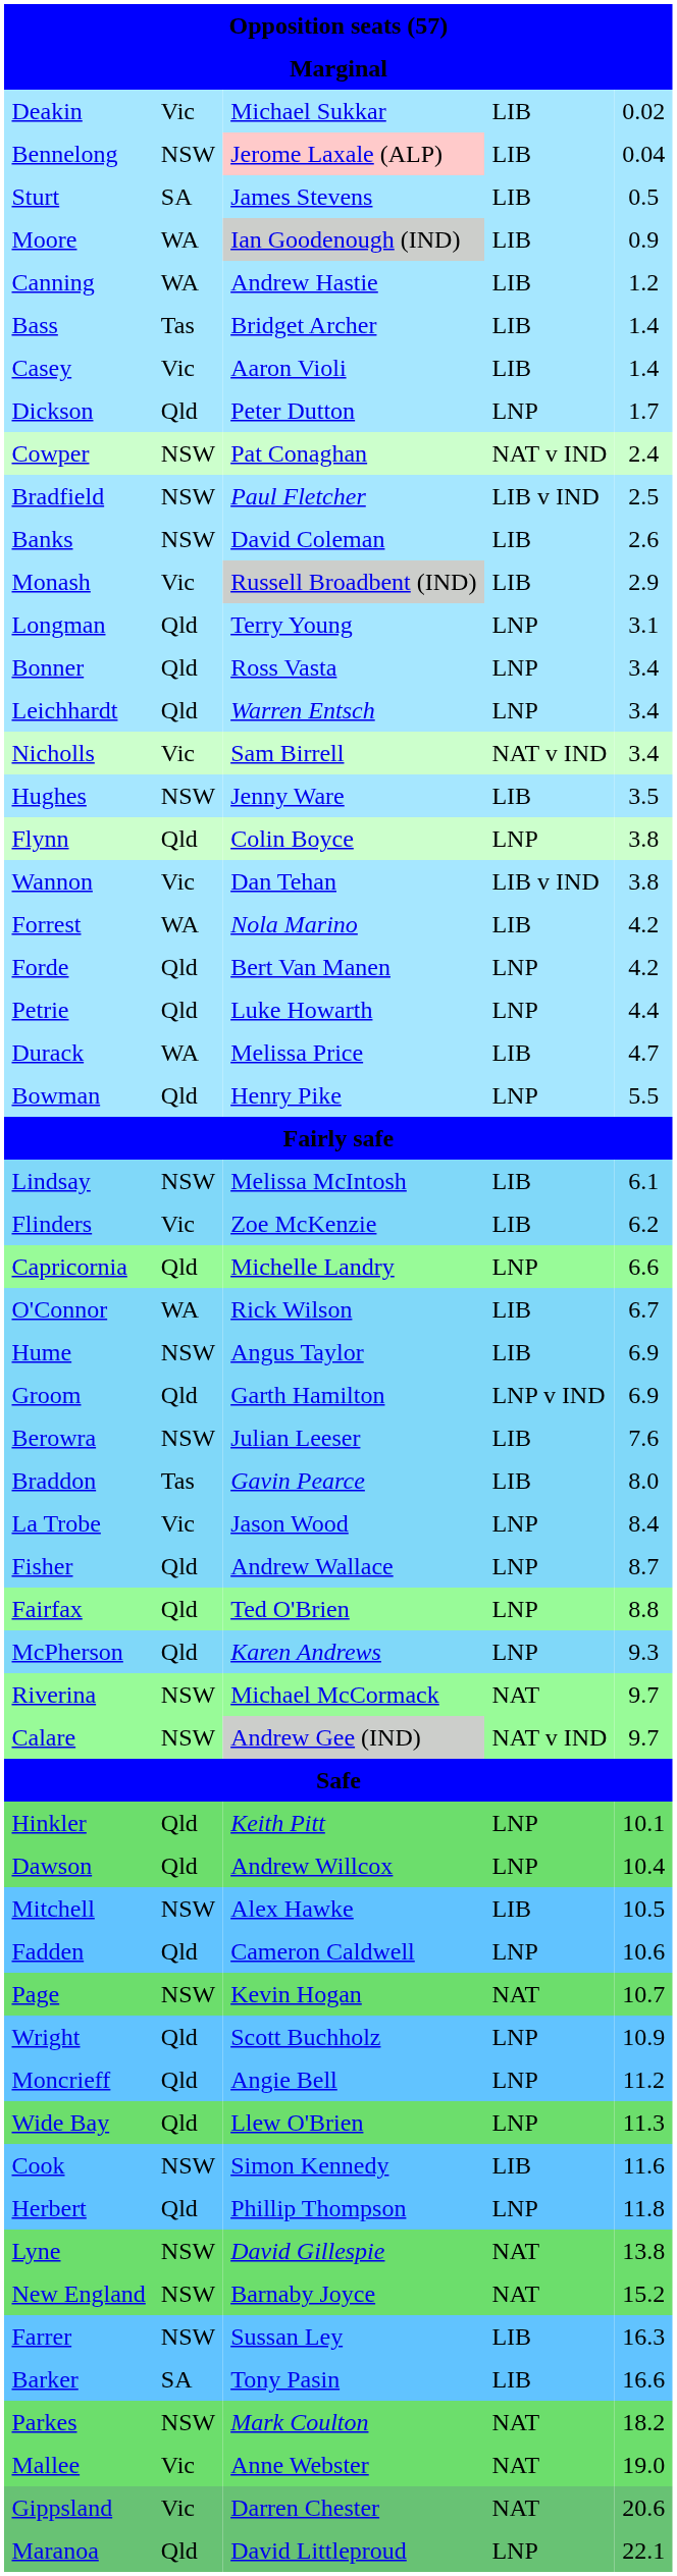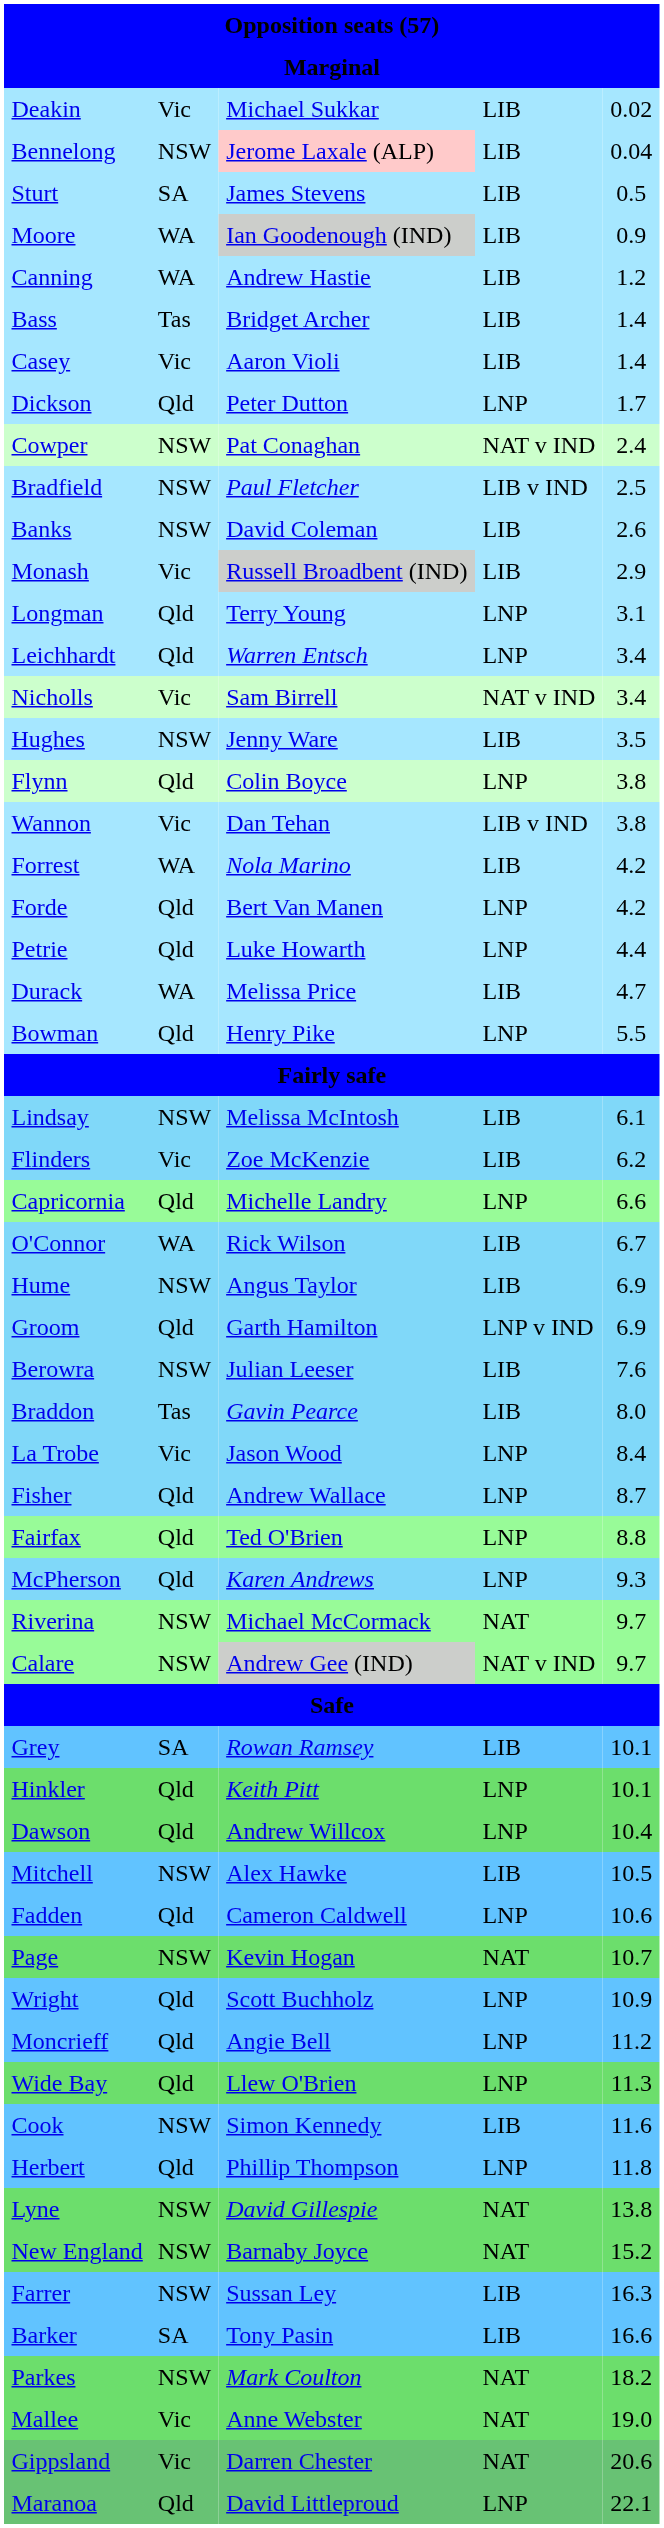 <table class="toccolours" cellpadding="5" cellspacing="0" style="float:left; margin-right:.5em; margin-top:.4em; font-size:90 ppt;">
 <tr>
 <td colspan="5" style="text-align:center; background:blue;"><span><strong>Opposition seats (57)</strong></span></td>
 </tr>
 <tr>
 <td colspan="5" style="text-align:center; background:blue;"><span><strong>Marginal</strong></span></td>
 </tr>
 <tr>
 <td style="text-align:left; background:#a6e7ff;"><a href='#'>Deakin</a></td>
 <td style="text-align:left; background:#a6e7ff;">Vic</td>
 <td style="text-align:left; background:#a6e7ff;"><a href='#'>Michael Sukkar</a></td>
 <td style="text-align:left; background:#a6e7ff;">LIB</td>
 <td style="text-align:center; background:#a6e7ff;">0.02</td>
 </tr>
 <tr>
 <td style="text-align:left; background:#a6e7ff;"><a href='#'>Bennelong</a></td>
 <td style="text-align:left; background:#a6e7ff;">NSW</td>
 <td style="text-align:left; background:#ffcaca;"><a href='#'>Jerome Laxale</a> (ALP)</td>
 <td style="text-align:left; background:#a6e7ff;">LIB</td>
 <td style="text-align:center; background:#a6e7ff;">0.04</td>
 </tr>
 <tr>
 <td style="text-align:left; background:#a6e7ff;"><a href='#'>Sturt</a></td>
 <td style="text-align:left; background:#a6e7ff;">SA</td>
 <td style="text-align:left; background:#a6e7ff;"><a href='#'>James Stevens</a></td>
 <td style="text-align:left; background:#a6e7ff;">LIB</td>
 <td style="text-align:center; background:#a6e7ff;">0.5</td>
 </tr>
 <tr>
 <td style="text-align:left; background:#a6e7ff;"><a href='#'>Moore</a></td>
 <td style="text-align:left; background:#a6e7ff;">WA</td>
 <td style="text-align:left; background:#CCCECB;"><a href='#'>Ian Goodenough</a> (IND)</td>
 <td style="text-align:left; background:#a6e7ff;">LIB</td>
 <td style="text-align:center; background:#a6e7ff;">0.9</td>
 </tr>
 <tr>
 <td style="text-align:left; background:#a6e7ff;"><a href='#'>Canning</a></td>
 <td style="text-align:left; background:#a6e7ff;">WA</td>
 <td style="text-align:left; background:#a6e7ff;"><a href='#'>Andrew Hastie</a></td>
 <td style="text-align:left; background:#a6e7ff;">LIB</td>
 <td style="text-align:center; background:#a6e7ff;">1.2</td>
 </tr>
 <tr>
 <td style="text-align:left; background:#a6e7ff;"><a href='#'>Bass</a></td>
 <td style="text-align:left; background:#a6e7ff;">Tas</td>
 <td style="text-align:left; background:#a6e7ff;"><a href='#'>Bridget Archer</a></td>
 <td style="text-align:left; background:#a6e7ff;">LIB</td>
 <td style="text-align:center; background:#a6e7ff;">1.4</td>
 </tr>
 <tr>
 <td style="text-align:left; background:#a6e7ff;"><a href='#'>Casey</a></td>
 <td style="text-align:left; background:#a6e7ff;">Vic</td>
 <td style="text-align:left; background:#a6e7ff;"><a href='#'>Aaron Violi</a></td>
 <td style="text-align:left; background:#a6e7ff;">LIB</td>
 <td style="text-align:center; background:#a6e7ff;">1.4</td>
 </tr>
 <tr>
 <td style="text-align:left; background:#a6e7ff;"><a href='#'>Dickson</a></td>
 <td style="text-align:left; background:#a6e7ff;">Qld</td>
 <td style="text-align:left; background:#a6e7ff;"><a href='#'>Peter Dutton</a></td>
 <td style="text-align:left; background:#a6e7ff;">LNP</td>
 <td style="text-align:center; background:#a6e7ff;">1.7</td>
 </tr>
 <tr>
 <td style="text-align:left; background:#cfc;"><a href='#'>Cowper</a></td>
 <td style="text-align:left; background:#cfc;">NSW</td>
 <td style="text-align:left; background:#cfc;"><a href='#'>Pat Conaghan</a></td>
 <td style="text-align:left; background:#cfc;">NAT v IND</td>
 <td style="text-align:center; background:#cfc;">2.4</td>
 </tr>
 <tr>
 <td style="text-align:left; background:#a6e7ff;"><a href='#'>Bradfield</a></td>
 <td style="text-align:left; background:#a6e7ff;">NSW</td>
 <td style="text-align:left; background:#a6e7ff;"><a href='#'><em>Paul Fletcher</em></a></td>
 <td style="text-align:left; background:#a6e7ff;">LIB v IND</td>
 <td style="text-align:center; background:#a6e7ff;">2.5</td>
 </tr>
 <tr>
 <td style="text-align:left; background:#a6e7ff;"><a href='#'>Banks</a></td>
 <td style="text-align:left; background:#a6e7ff;">NSW</td>
 <td style="text-align:left; background:#a6e7ff;"><a href='#'>David Coleman</a></td>
 <td style="text-align:left; background:#a6e7ff;">LIB</td>
 <td style="text-align:center; background:#a6e7ff;">2.6</td>
 </tr>
 <tr>
 <td style="text-align:left; background:#a6e7ff"><a href='#'>Monash</a></td>
 <td style="text-align:left; background:#a6e7ff">Vic</td>
 <td style="text-align:left; background:#CCCECB;"><a href='#'>Russell Broadbent</a> (IND)</td>
 <td style="text-align:left; background:#a6e7ff;">LIB</td>
 <td style="text-align:center; background:#a6e7ff;">2.9</td>
 </tr>
 <tr>
 <td style="text-align:left; background:#a6e7ff;"><a href='#'>Longman</a></td>
 <td style="text-align:left; background:#a6e7ff;">Qld</td>
 <td style="text-align:left; background:#a6e7ff;"><a href='#'>Terry Young</a></td>
 <td style="text-align:left; background:#a6e7ff;">LNP</td>
 <td style="text-align:center; background:#a6e7ff;">3.1</td>
-</tr>
-<tr>
-<td style="text-align:left; background:#a6e7ff;"><a href='#'>Bonner</a></td>
-<td style="text-align:left; background:#a6e7ff;">Qld</td>
-<td style="text-align:left; background:#a6e7ff;"><a href='#'>Ross Vasta</a></td>
-<td style="text-align:left; background:#a6e7ff;">LNP</td>
-<td style="text-align:center; background:#a6e7ff;">3.4</td>
 </tr>
 <tr>
 <td style="text-align:left; background:#a6e7ff;"><a href='#'>Leichhardt</a></td>
 <td style="text-align:left; background:#a6e7ff;">Qld</td>
 <td style="text-align:left; background:#a6e7ff;"><em><a href='#'>Warren Entsch</a></em></td>
 <td style="text-align:left; background:#a6e7ff;">LNP</td>
 <td style="text-align:center; background:#a6e7ff;">3.4</td>
 </tr>
 <tr>
 <td style="text-align:left; background:#cfc;"><a href='#'>Nicholls</a></td>
 <td style="text-align:left; background:#cfc;">Vic</td>
 <td style="text-align:left; background:#cfc;"><a href='#'>Sam Birrell</a></td>
 <td style="text-align:left; background:#cfc;">NAT v IND</td>
 <td style="text-align:center; background:#cfc;">3.4</td>
 </tr>
 <tr>
 <td style="text-align:left; background:#a6e7ff;"><a href='#'>Hughes</a></td>
 <td style="text-align:left; background:#a6e7ff;">NSW</td>
 <td style="text-align:left; background:#a6e7ff;"><a href='#'>Jenny Ware</a></td>
 <td style="text-align:left; background:#a6e7ff;">LIB</td>
 <td style="text-align:center; background:#a6e7ff;">3.5</td>
 </tr>
 <tr>
 <td style="text-align:left; background:#cfc;"><a href='#'>Flynn</a></td>
 <td style="text-align:left; background:#cfc;">Qld</td>
 <td style="text-align:left; background:#cfc;"><a href='#'>Colin Boyce</a></td>
 <td style="text-align:left; background:#cfc;">LNP</td>
 <td style="text-align:center; background:#cfc;">3.8</td>
 </tr>
 <tr>
 <td style="text-align:left; background:#a6e7ff;"><a href='#'>Wannon</a></td>
 <td style="text-align:left; background:#a6e7ff;">Vic</td>
 <td style="text-align:left; background:#a6e7ff;"><a href='#'>Dan Tehan</a></td>
 <td style="text-align:left; background:#a6e7ff;">LIB v IND</td>
 <td style="text-align:center; background:#a6e7ff;">3.8</td>
 </tr>
 <tr>
 <td style="text-align:left; background:#a6e7ff;"><a href='#'>Forrest</a></td>
 <td style="text-align:left; background:#a6e7ff;">WA</td>
 <td style="text-align:left; background:#a6e7ff;"><em><a href='#'>Nola Marino</a></em></td>
 <td style="text-align:left; background:#a6e7ff;">LIB</td>
 <td style="text-align:center; background:#a6e7ff;">4.2</td>
 </tr>
 <tr>
 <td style="text-align:left; background:#a6e7ff;"><a href='#'>Forde</a></td>
 <td style="text-align:left; background:#a6e7ff;">Qld</td>
 <td style="text-align:left; background:#a6e7ff;"><a href='#'>Bert Van Manen</a></td>
 <td style="text-align:left; background:#a6e7ff;">LNP</td>
 <td style="text-align:center; background:#a6e7ff;">4.2</td>
 </tr>
 <tr>
 <td style="text-align:left; background:#a6e7ff;"><a href='#'>Petrie</a></td>
 <td style="text-align:left; background:#a6e7ff;">Qld</td>
 <td style="text-align:left; background:#a6e7ff;"><a href='#'>Luke Howarth</a></td>
 <td style="text-align:left; background:#a6e7ff;">LNP</td>
 <td style="text-align:center; background:#a6e7ff;">4.4</td>
 </tr>
 <tr>
 <td style="text-align:left; background:#a6e7ff;"><a href='#'>Durack</a></td>
 <td style="text-align:left; background:#a6e7ff;">WA</td>
 <td style="text-align:left; background:#a6e7ff;"><a href='#'>Melissa Price</a></td>
 <td style="text-align:left; background:#a6e7ff;">LIB</td>
 <td style="text-align:center; background:#a6e7ff;">4.7</td>
 </tr>
 <tr>
 <td style="text-align:left; background:#a6e7ff;"><a href='#'>Bowman</a></td>
 <td style="text-align:left; background:#a6e7ff;">Qld</td>
 <td style="text-align:left; background:#a6e7ff;"><a href='#'>Henry Pike</a></td>
 <td style="text-align:left; background:#a6e7ff;">LNP</td>
 <td style="text-align:center; background:#a6e7ff;">5.5</td>
 </tr>
 <tr>
 <td colspan="5" style="text-align:center; background:blue;"><span><strong>Fairly safe</strong></span></td>
 </tr>
 <tr>
 <td style="text-align:left; background:#80d8f9;"><a href='#'>Lindsay</a></td>
 <td style="text-align:left; background:#80d8f9;">NSW</td>
 <td style="text-align:left; background:#80d8f9;"><a href='#'>Melissa McIntosh</a></td>
 <td style="text-align:left; background:#80d8f9;">LIB</td>
 <td style="text-align:center; background:#80d8f9;">6.1</td>
 </tr>
 <tr>
 <td style="text-align:left; background:#80d8f9;"><a href='#'>Flinders</a></td>
 <td style="text-align:left; background:#80d8f9;">Vic</td>
 <td style="text-align:left; background:#80d8f9;"><a href='#'>Zoe McKenzie</a></td>
 <td style="text-align:left; background:#80d8f9;">LIB</td>
 <td style="text-align:center; background:#80d8f9;">6.2</td>
 </tr>
 <tr>
 <td style="text-align:left; background:#98FB98;"><a href='#'>Capricornia</a></td>
 <td style="text-align:left; background:#98FB98;">Qld</td>
 <td style="text-align:left; background:#98FB98;"><a href='#'>Michelle Landry</a></td>
 <td style="text-align:left; background:#98FB98;">LNP</td>
 <td style="text-align:center; background:#98FB98;">6.6</td>
 </tr>
 <tr>
 <td style="text-align:left; background:#80d8f9;"><a href='#'>O'Connor</a></td>
 <td style="text-align:left; background:#80d8f9;">WA</td>
 <td style="text-align:left; background:#80d8f9;"><a href='#'>Rick Wilson</a></td>
 <td style="text-align:left; background:#80d8f9;">LIB</td>
 <td style="text-align:center; background:#80d8f9;">6.7</td>
 </tr>
 <tr>
 <td style="text-align:left; background:#80d8f9;"><a href='#'>Hume</a></td>
 <td style="text-align:left; background:#80d8f9;">NSW</td>
 <td style="text-align:left; background:#80d8f9;"><a href='#'>Angus Taylor</a></td>
 <td style="text-align:left; background:#80d8f9;">LIB</td>
 <td style="text-align:center; background:#80d8f9;">6.9</td>
 </tr>
 <tr>
 <td style="text-align:left; background:#80d8f9;"><a href='#'>Groom</a></td>
 <td style="text-align:left; background:#80d8f9;">Qld</td>
 <td style="text-align:left; background:#80d8f9;"><a href='#'>Garth Hamilton</a></td>
 <td style="text-align:left; background:#80d8f9;">LNP v IND</td>
 <td style="text-align:center; background:#80d8f9;">6.9</td>
 </tr>
 <tr>
 <td style="text-align:left; background:#80d8f9;"><a href='#'>Berowra</a></td>
 <td style="text-align:left; background:#80d8f9;">NSW</td>
 <td style="text-align:left; background:#80d8f9;"><a href='#'>Julian Leeser</a></td>
 <td style="text-align:left; background:#80d8f9;">LIB</td>
 <td style="text-align:center; background:#80d8f9;">7.6</td>
 </tr>
 <tr>
 <td style="text-align:left; background:#80d8f9;"><a href='#'>Braddon</a></td>
 <td style="text-align:left; background:#80d8f9;">Tas</td>
 <td style="text-align:left; background:#80d8f9;"><em><a href='#'>Gavin Pearce</a></em></td>
 <td style="text-align:left; background:#80d8f9;">LIB</td>
 <td style="text-align:center; background:#80d8f9;">8.0</td>
 </tr>
 <tr>
 <td style="text-align:left; background:#80d8f9;"><a href='#'>La Trobe</a></td>
 <td style="text-align:left; background:#80d8f9;">Vic</td>
 <td style="text-align:left; background:#80d8f9;"><a href='#'>Jason Wood</a></td>
 <td style="text-align:left; background:#80d8f9;">LNP</td>
 <td style="text-align:center; background:#80d8f9;">8.4</td>
 </tr>
 <tr>
 <td style="text-align:left; background:#80d8f9;"><a href='#'>Fisher</a></td>
 <td style="text-align:left; background:#80d8f9;">Qld</td>
 <td style="text-align:left; background:#80d8f9;"><a href='#'>Andrew Wallace</a></td>
 <td style="text-align:left; background:#80d8f9;">LNP</td>
 <td style="text-align:center; background:#80d8f9;">8.7</td>
 </tr>
 <tr>
 <td style="text-align:left; background:#98FB98;"><a href='#'>Fairfax</a></td>
 <td style="text-align:left; background:#98FB98;">Qld</td>
 <td style="text-align:left; background:#98FB98;"><a href='#'>Ted O'Brien</a></td>
 <td style="text-align:left; background:#98FB98;">LNP</td>
 <td style="text-align:center; background:#98FB98;">8.8</td>
 </tr>
 <tr>
 <td style="text-align:left; background:#80d8f9;"><a href='#'>McPherson</a></td>
 <td style="text-align:left; background:#80d8f9;">Qld</td>
 <td style="text-align:left; background:#80d8f9;"><em><a href='#'>Karen Andrews</a></em></td>
 <td style="text-align:left; background:#80d8f9;">LNP</td>
 <td style="text-align:center; background:#80d8f9;">9.3</td>
 </tr>
 <tr>
 <td style="text-align:left; background:#98FB98;"><a href='#'>Riverina</a></td>
 <td style="text-align:left; background:#98FB98;">NSW</td>
 <td style="text-align:left; background:#98FB98;"><a href='#'>Michael McCormack</a></td>
 <td style="text-align:left; background:#98FB98;">NAT</td>
 <td style="text-align:center; background:#98FB98;">9.7</td>
 </tr>
 <tr>
 <td style="text-align:left; background:#98FB98"><a href='#'>Calare</a></td>
 <td style="text-align:left; background:#98FB98">NSW</td>
 <td style="text-align:left; background:#CCCECB;"><a href='#'>Andrew Gee</a> (IND)</td>
 <td style="text-align:left; background:#98FB98;">NAT v IND</td>
 <td style="text-align:center; background:#98FB98;">9.7</td>
 </tr>
 <tr>
 <td colspan="5" style="text-align:center; background:blue;"><span><strong>Safe</strong></span></td>
 </tr>
 <tr>
+<td style="text-align:left; background:#61c3ff;"><a href='#'>Grey</a></td>
+<td style="text-align:left; background:#61c3ff;">SA</td>
+<td style="text-align:left; background:#61c3ff;"><em><a href='#'>Rowan Ramsey</a></em></td>
+<td style="text-align:left; background:#61c3ff;">LIB</td>
+<td style="text-align:center; background:#61c3ff;">10.1</td>
+</tr>
+<tr>
 <td style="text-align:left; background:#6cde6c;"><a href='#'>Hinkler</a></td>
 <td style="text-align:left; background:#6cde6c;">Qld</td>
 <td style="text-align:left; background:#6cde6c;"><em><a href='#'>Keith Pitt</a></em></td>
 <td style="text-align:left; background:#6cde6c;">LNP</td>
 <td style="text-align:center; background:#6cde6c;">10.1</td>
 </tr>
 <tr>
 <td style="text-align:left; background:#6cde6c;"><a href='#'>Dawson</a></td>
 <td style="text-align:left; background:#6cde6c;">Qld</td>
 <td style="text-align:left; background:#6cde6c;"><a href='#'>Andrew Willcox</a></td>
 <td style="text-align:left; background:#6cde6c;">LNP</td>
 <td style="text-align:center; background:#6cde6c;">10.4</td>
 </tr>
 <tr>
 <td style="text-align:left; background:#61c3ff;"><a href='#'>Mitchell</a></td>
 <td style="text-align:left; background:#61c3ff;">NSW</td>
 <td style="text-align:left; background:#61c3ff;"><a href='#'>Alex Hawke</a></td>
 <td style="text-align:left; background:#61c3ff;">LIB</td>
 <td style="text-align:center; background:#61c3ff;">10.5</td>
 </tr>
 <tr>
 <td style="text-align:left; background:#61c3ff;"><a href='#'>Fadden</a></td>
 <td style="text-align:left; background:#61c3ff;">Qld</td>
 <td style="text-align:left; background:#61c3ff;"><a href='#'>Cameron Caldwell</a></td>
 <td style="text-align:left; background:#61c3ff;">LNP</td>
 <td style="text-align:center; background:#61c3ff;">10.6</td>
 </tr>
 <tr>
 <td style="text-align:left; background:#6cde6c;"><a href='#'>Page</a></td>
 <td style="text-align:left; background:#6cde6c;">NSW</td>
 <td style="text-align:left; background:#6cde6c;"><a href='#'>Kevin Hogan</a></td>
 <td style="text-align:left; background:#6cde6c;">NAT</td>
 <td style="text-align:center; background:#6cde6c;">10.7</td>
 </tr>
 <tr>
 <td style="text-align:left; background:#61c3ff;"><a href='#'>Wright</a></td>
 <td style="text-align:left; background:#61c3ff;">Qld</td>
 <td style="text-align:left; background:#61c3ff;"><a href='#'>Scott Buchholz</a></td>
 <td style="text-align:left; background:#61c3ff;">LNP</td>
 <td style="text-align:center; background:#61c3ff;">10.9</td>
 </tr>
 <tr>
 <td style="text-align:left; background:#61c3ff;"><a href='#'>Moncrieff</a></td>
 <td style="text-align:left; background:#61c3ff;">Qld</td>
 <td style="text-align:left; background:#61c3ff;"><a href='#'>Angie Bell</a></td>
 <td style="text-align:left; background:#61c3ff;">LNP</td>
 <td style="text-align:center; background:#61c3ff;">11.2</td>
 </tr>
 <tr>
 <td style="text-align:left; background:#6cde6c;"><a href='#'>Wide Bay</a></td>
 <td style="text-align:left; background:#6cde6c;">Qld</td>
 <td style="text-align:left; background:#6cde6c;"><a href='#'>Llew O'Brien</a></td>
 <td style="text-align:left; background:#6cde6c;">LNP</td>
 <td style="text-align:center; background:#6cde6c;">11.3</td>
 </tr>
 <tr>
 <td style="text-align:left; background:#61c3ff;"><a href='#'>Cook</a></td>
 <td style="text-align:left; background:#61c3ff;">NSW</td>
 <td style="text-align:left; background:#61c3ff;"><a href='#'>Simon Kennedy</a></td>
 <td style="text-align:left; background:#61c3ff;">LIB</td>
 <td style="text-align:center; background:#61c3ff;">11.6</td>
 </tr>
 <tr>
 <td style="text-align:left; background:#61c3ff;"><a href='#'>Herbert</a></td>
 <td style="text-align:left; background:#61c3ff;">Qld</td>
 <td style="text-align:left; background:#61c3ff;"><a href='#'>Phillip Thompson</a></td>
 <td style="text-align:left; background:#61c3ff;">LNP</td>
 <td style="text-align:center; background:#61c3ff;">11.8</td>
 </tr>
 <tr>
 <td style="text-align:left; background:#6cde6c;"><a href='#'>Lyne</a></td>
 <td style="text-align:left; background:#6cde6c;">NSW</td>
 <td style="text-align:left; background:#6cde6c;"><em><a href='#'>David Gillespie</a></em></td>
 <td style="text-align:left; background:#6cde6c;">NAT</td>
 <td style="text-align:center; background:#6cde6c;">13.8</td>
 </tr>
 <tr>
 <td style="text-align:left; background:#6cde6c;"><a href='#'>New England</a></td>
 <td style="text-align:left; background:#6cde6c;">NSW</td>
 <td style="text-align:left; background:#6cde6c;"><a href='#'>Barnaby Joyce</a></td>
 <td style="text-align:left; background:#6cde6c;">NAT</td>
 <td style="text-align:center; background:#6cde6c;">15.2</td>
 </tr>
 <tr>
 <td style="text-align:left; background:#61c3ff;"><a href='#'>Farrer</a></td>
 <td style="text-align:left; background:#61c3ff;">NSW</td>
 <td style="text-align:left; background:#61c3ff;"><a href='#'>Sussan Ley</a></td>
 <td style="text-align:left; background:#61c3ff;">LIB</td>
 <td style="text-align:center; background:#61c3ff;">16.3</td>
 </tr>
 <tr>
 <td style="text-align:left; background:#61c3ff;"><a href='#'>Barker</a></td>
 <td style="text-align:left; background:#61c3ff;">SA</td>
 <td style="text-align:left; background:#61c3ff;"><a href='#'>Tony Pasin</a></td>
 <td style="text-align:left; background:#61c3ff;">LIB</td>
 <td style="text-align:center; background:#61c3ff;">16.6</td>
 </tr>
 <tr>
 <td style="text-align:left; background:#6cde6c;"><a href='#'>Parkes</a></td>
 <td style="text-align:left; background:#6cde6c;">NSW</td>
 <td style="text-align:left; background:#6cde6c;"><em><a href='#'>Mark Coulton</a></em></td>
 <td style="text-align:left; background:#6cde6c;">NAT</td>
 <td style="text-align:center; background:#6cde6c;">18.2</td>
 </tr>
 <tr>
 <td style="text-align:left; background:#6cde6c;"><a href='#'>Mallee</a></td>
 <td style="text-align:left; background:#6cde6c;">Vic</td>
 <td style="text-align:left; background:#6cde6c;"><a href='#'>Anne Webster</a></td>
 <td style="text-align:left; background:#6cde6c;">NAT</td>
 <td style="text-align:center; background:#6cde6c;">19.0</td>
 </tr>
 <tr>
 <td style="text-align:left; background:#68c274;"><a href='#'>Gippsland</a></td>
 <td style="text-align:left; background:#68c274;">Vic</td>
 <td style="text-align:left; background:#68c274;"><a href='#'>Darren Chester</a></td>
 <td style="text-align:left; background:#68c274;">NAT</td>
 <td style="text-align:center; background:#68c274;">20.6</td>
 </tr>
 <tr>
 <td style="text-align:left; background:#68c274;"><a href='#'>Maranoa</a></td>
 <td style="text-align:left; background:#68c274;">Qld</td>
 <td style="text-align:left; background:#68c274;"><a href='#'>David Littleproud</a></td>
 <td style="text-align:left; background:#68c274;">LNP</td>
 <td style="text-align:center; background:#68c274;">22.1</td>
 </tr>
 <tr>
 </tr>
 </table>
